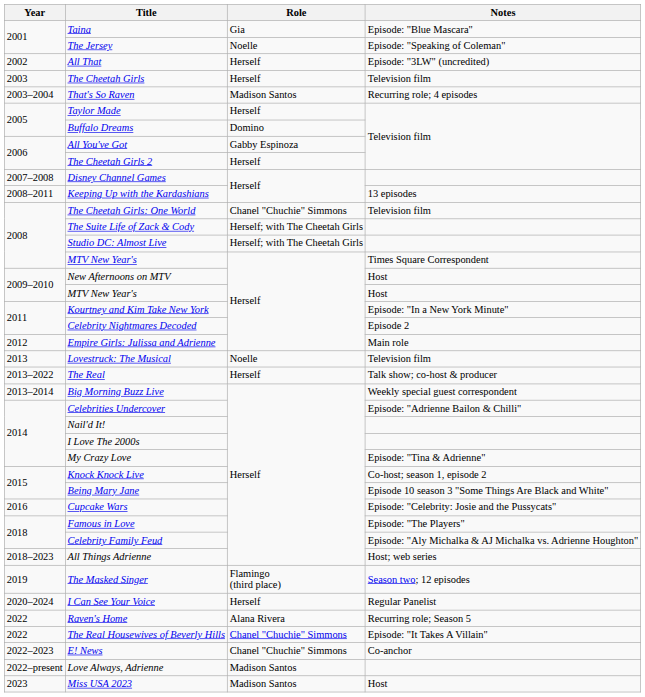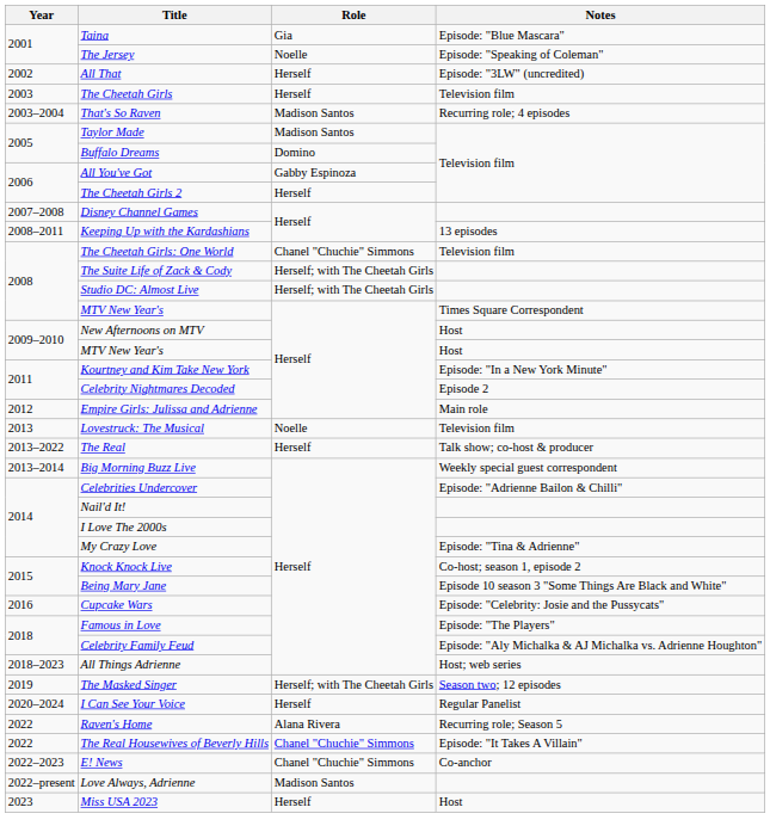 <table class="wikitable">
 <tr>
 <th>Year</th>
 <th>Title</th>
 <th>Role</th>
 <th class="unsortable">Notes</th>
 </tr>
 <tr>
 <td rowspan=2>2001</td>
 <td><em><a href='#'>Taina</a></em></td>
 <td>Gia</td>
 <td>Episode: "Blue Mascara"</td>
 </tr>
 <tr>
 <td><em><a href='#'>The Jersey</a></em></td>
 <td>Noelle</td>
 <td>Episode: "Speaking of Coleman"</td>
 </tr>
 <tr>
 <td>2002</td>
 <td><em><a href='#'>All That</a></em></td>
 <td>Herself</td>
 <td>Episode: "3LW" (uncredited)</td>
 </tr>
 <tr>
 <td>2003</td>
 <td><em><a href='#'>The Cheetah Girls</a></em></td>
 <td>Herself</td>
 <td>Television film</td>
 </tr>
 <tr>
 <td>2003–2004</td>
 <td><em><a href='#'>That's So Raven</a></em></td>
 <td>Madison Santos</td>
 <td>Recurring role; 4 episodes</td>
 </tr>
 <tr>
 <td rowspan="2">2005</td>
 <td><em><a href='#'>Taylor Made</a></em></td>
-<td>Herself</td>
+<td>Madison Santos</td>
 <td rowspan="4">Television film</td>
 </tr>
 <tr>
 <td><em><a href='#'>Buffalo Dreams</a></em></td>
 <td>Domino</td>
 </tr>
 <tr>
 <td rowspan="2">2006</td>
 <td><em><a href='#'>All You've Got</a></em></td>
 <td>Gabby Espinoza</td>
 </tr>
 <tr>
 <td><em><a href='#'>The Cheetah Girls 2</a></em></td>
 <td>Herself</td>
 </tr>
 <tr>
 <td>2007–2008</td>
 <td><em><a href='#'>Disney Channel Games</a></em></td>
 <td rowspan="2">Herself</td>
 <td></td>
 </tr>
 <tr>
 <td>2008–2011</td>
 <td><em><a href='#'>Keeping Up with the Kardashians</a></em></td>
 <td>13 episodes</td>
 </tr>
 <tr>
 <td rowspan="4">2008</td>
 <td><em><a href='#'>The Cheetah Girls: One World</a></em></td>
 <td>Chanel "Chuchie" Simmons</td>
 <td>Television film</td>
 </tr>
 <tr>
 <td><em><a href='#'>The Suite Life of Zack & Cody</a></em></td>
 <td>Herself; with The Cheetah Girls</td>
 <td></td>
 </tr>
 <tr>
 <td><em><a href='#'>Studio DC: Almost Live</a></em></td>
 <td>Herself; with The Cheetah Girls</td>
 <td></td>
 </tr>
 <tr>
 <td><em><a href='#'>MTV New Year's</a></em></td>
 <td rowspan="6">Herself</td>
 <td>Times Square Correspondent</td>
 </tr>
 <tr>
 <td rowspan="2">2009–2010</td>
 <td><em>New Afternoons on MTV</em></td>
 <td>Host</td>
 </tr>
 <tr>
 <td><em>MTV New Year's</em></td>
 <td>Host</td>
 </tr>
 <tr>
 <td rowspan="2">2011</td>
 <td><em><a href='#'>Kourtney and Kim Take New York</a></em></td>
 <td>Episode: "In a New York Minute"</td>
 </tr>
 <tr>
 <td><em><a href='#'>Celebrity Nightmares Decoded</a></em></td>
 <td>Episode 2</td>
 </tr>
 <tr>
 <td>2012</td>
 <td><em><a href='#'>Empire Girls: Julissa and Adrienne</a></em></td>
 <td>Main role</td>
 </tr>
 <tr>
 <td>2013</td>
 <td><em><a href='#'>Lovestruck: The Musical</a></em></td>
 <td>Noelle</td>
 <td>Television film</td>
 </tr>
 <tr>
 <td>2013–2022</td>
 <td><em><a href='#'>The Real</a></em></td>
 <td>Herself</td>
 <td>Talk show; co-host & producer</td>
 </tr>
 <tr>
 <td>2013–2014</td>
 <td><em><a href='#'>Big Morning Buzz Live</a></em></td>
 <td rowspan="11">Herself</td>
 <td>Weekly special guest correspondent</td>
 </tr>
 <tr>
 <td rowspan="4">2014</td>
 <td><em><a href='#'>Celebrities Undercover</a></em></td>
 <td>Episode: "Adrienne Bailon & Chilli"</td>
 </tr>
 <tr>
 <td><em>Nail'd It!</em></td>
 <td></td>
 </tr>
 <tr>
 <td><em>I Love The 2000s</em></td>
 <td></td>
 </tr>
 <tr>
 <td><em>My Crazy Love</em></td>
 <td>Episode: "Tina & Adrienne"</td>
 </tr>
 <tr>
 <td rowspan="2">2015</td>
 <td><em><a href='#'>Knock Knock Live</a></em></td>
 <td>Co-host; season 1, episode 2</td>
 </tr>
 <tr>
 <td><em><a href='#'>Being Mary Jane</a></em></td>
 <td>Episode 10 season 3 "Some Things Are Black and White"</td>
 </tr>
 <tr>
 <td>2016</td>
 <td><em><a href='#'>Cupcake Wars</a></em></td>
 <td>Episode: "Celebrity: Josie and the Pussycats"</td>
 </tr>
 <tr>
 <td rowspan="2">2018</td>
 <td><em><a href='#'>Famous in Love</a></em></td>
 <td>Episode: "The Players"</td>
 </tr>
 <tr>
 <td><em><a href='#'>Celebrity Family Feud</a></em></td>
 <td>Episode: "Aly Michalka & AJ Michalka vs. Adrienne Houghton"</td>
 </tr>
 <tr>
 <td>2018–2023</td>
 <td><em>All Things Adrienne</em></td>
 <td>Host; web series</td>
 </tr>
 <tr>
 <td>2019</td>
 <td><em><a href='#'>The Masked Singer</a></em></td>
-<td>Flamingo<br>(third place)</td>
+<td>Herself; with The Cheetah Girls</td>
 <td><a href='#'>Season two</a>; 12 episodes</td>
 </tr>
 <tr>
 <td>2020–2024</td>
 <td><em><a href='#'>I Can See Your Voice</a></em></td>
 <td>Herself</td>
 <td>Regular Panelist</td>
 </tr>
 <tr>
 <td>2022</td>
 <td><em><a href='#'>Raven's Home</a></em></td>
 <td>Alana Rivera</td>
 <td>Recurring role; Season 5</td>
 </tr>
 <tr>
 <td>2022</td>
 <td><em><a href='#'>The Real Housewives of Beverly Hills</a></em></td>
 <td><a href='#'>Chanel "Chuchie" Simmons</a></td>
 <td>Episode: "It Takes A Villain"</td>
 </tr>
 <tr>
 <td>2022–2023</td>
 <td><em><a href='#'>E! News</a></em></td>
 <td>Chanel "Chuchie" Simmons</td>
 <td>Co-anchor</td>
 </tr>
 <tr>
 <td>2022–present</td>
 <td><em>Love Always, Adrienne</em></td>
 <td>Madison Santos</td>
 <td></td>
 </tr>
 <tr>
 <td>2023</td>
 <td><em><a href='#'>Miss USA 2023</a></em></td>
-<td>Madison Santos</td>
+<td>Herself</td>
 <td>Host</td>
 </tr>
 </table>
